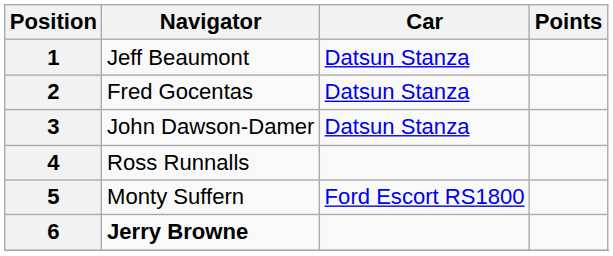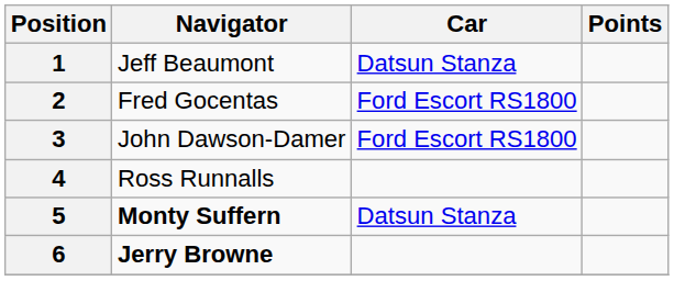 <table class="wikitable" border="1">
 <tr>
 <th>Position</th>
 <th>Navigator</th>
 <th>Car</th>
 <th>Points</th>
 </tr>
 <tr>
 <th>1</th>
 <td>Jeff Beaumont</td>
 <td><a href='#'>Datsun Stanza</a></td>
 <td align="center"></td>
 </tr>
 <tr>
 <th>2</th>
 <td>Fred Gocentas</td>
-<td><a href='#'>Datsun Stanza</a></td>
+<td><a href='#'>Ford Escort RS1800</a></td>
 <td align="center"></td>
 </tr>
 <tr>
 <th>3</th>
 <td>John Dawson-Damer</td>
-<td><a href='#'>Datsun Stanza</a></td>
+<td><a href='#'>Ford Escort RS1800</a></td>
 <td align="center"></td>
 </tr>
 <tr>
 <th>4</th>
 <td>Ross Runnalls</td>
 <td></td>
 <td align="center"></td>
 </tr>
 <tr>
 <th>5</th>
-<td>Monty Suffern</td>
-<td><a href='#'>Ford Escort RS1800</a></td>
+<td><strong>Monty Suffern</strong></td>
+<td><a href='#'>Datsun Stanza</a></td>
 <td align="center"></td>
 </tr>
 <tr>
 <th>6</th>
 <td><strong>Jerry Browne</strong></td>
 <td></td>
 <td align="center"></td>
 </tr>
 <tr>
 </tr>
 </table>
